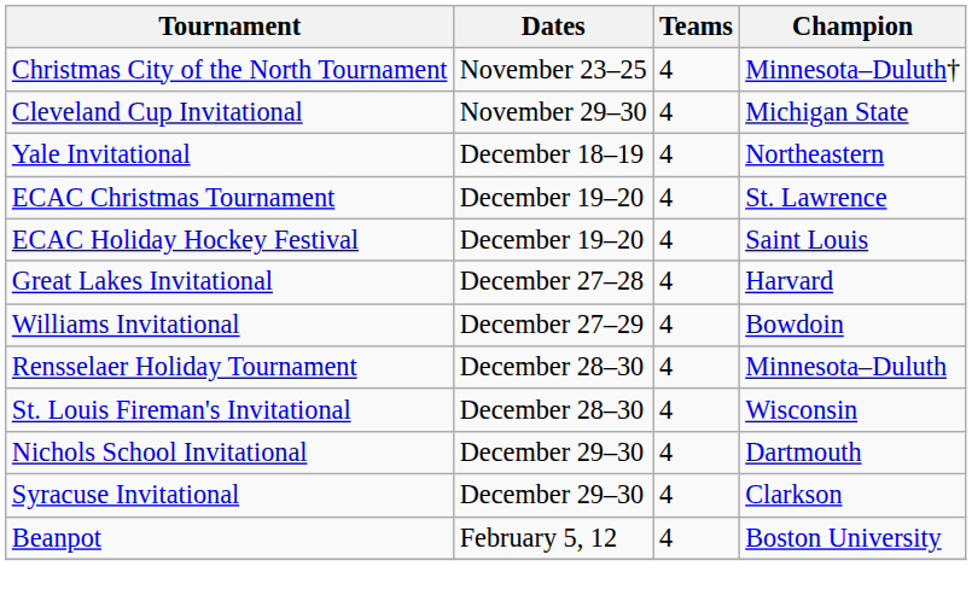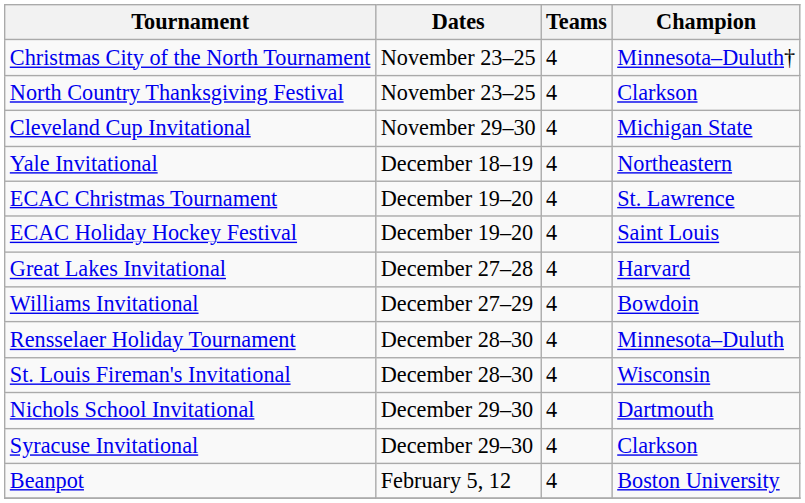 <table class="wikitable">
 <tr>
 <th>Tournament</th>
 <th>Dates</th>
 <th>Teams</th>
 <th>Champion</th>
 </tr>
 <tr>
 <td><a href='#'>Christmas City of the North Tournament</a></td>
 <td>November 23–25</td>
 <td>4</td>
 <td><a href='#'>Minnesota–Duluth</a>†</td>
+</tr>
+<tr>
+<td><a href='#'>North Country Thanksgiving Festival </a></td>
+<td>November 23–25</td>
+<td>4</td>
+<td><a href='#'>Clarkson</a></td>
 </tr>
 <tr>
 <td><a href='#'>Cleveland Cup Invitational</a></td>
 <td>November 29–30</td>
 <td>4</td>
 <td><a href='#'>Michigan State</a></td>
 </tr>
 <tr>
 <td><a href='#'>Yale Invitational</a></td>
 <td>December 18–19</td>
 <td>4</td>
 <td><a href='#'>Northeastern</a></td>
 </tr>
 <tr>
 <td><a href='#'>ECAC Christmas Tournament</a></td>
 <td>December 19–20</td>
 <td>4</td>
 <td><a href='#'>St. Lawrence</a></td>
 </tr>
 <tr>
 <td><a href='#'>ECAC Holiday Hockey Festival</a></td>
 <td>December 19–20</td>
 <td>4</td>
 <td><a href='#'>Saint Louis</a></td>
 </tr>
 <tr>
 <td><a href='#'>Great Lakes Invitational</a></td>
 <td>December 27–28</td>
 <td>4</td>
 <td><a href='#'>Harvard</a></td>
 </tr>
 <tr>
 <td><a href='#'>Williams Invitational</a></td>
 <td>December 27–29</td>
 <td>4</td>
 <td><a href='#'>Bowdoin</a></td>
 </tr>
 <tr>
 <td><a href='#'>Rensselaer Holiday Tournament</a></td>
 <td>December 28–30</td>
 <td>4</td>
 <td><a href='#'>Minnesota–Duluth</a></td>
 </tr>
 <tr>
 <td><a href='#'>St. Louis Fireman's Invitational</a></td>
 <td>December 28–30</td>
 <td>4</td>
 <td><a href='#'>Wisconsin</a></td>
 </tr>
 <tr>
 <td><a href='#'>Nichols School Invitational</a></td>
 <td>December 29–30</td>
 <td>4</td>
 <td><a href='#'>Dartmouth</a></td>
 </tr>
 <tr>
 <td><a href='#'>Syracuse Invitational</a></td>
 <td>December 29–30</td>
 <td>4</td>
 <td><a href='#'>Clarkson</a></td>
 </tr>
 <tr>
 <td><a href='#'>Beanpot</a></td>
 <td>February 5, 12</td>
 <td>4</td>
 <td><a href='#'>Boston University</a></td>
 </tr>
 <tr>
 </tr>
 </table>
